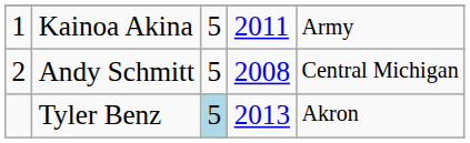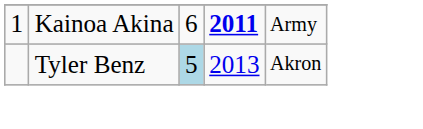 <table class="wikitable">
 <tr>
 </tr>
 <tr>
 <td>1</td>
 <td>Kainoa Akina</td>
-<td>5</td>
-<td><a href='#'>2011</a></td>
+<td>6</td>
+<td><strong><a href='#'>2011</a></strong></td>
 <td style="font-size:80%;">Army</td>
-</tr>
-<tr>
-<td>2</td>
-<td>Andy Schmitt</td>
-<td>5</td>
-<td><a href='#'>2008</a></td>
-<td style="font-size:80%;">Central Michigan</td>
 </tr>
 <tr>
 <td></td>
 <td>Tyler Benz</td>
 <td style="background: lightblue;">5</td>
 <td><a href='#'>2013</a></td>
 <td style="font-size:80%;">Akron</td>
 </tr>
 </table>
